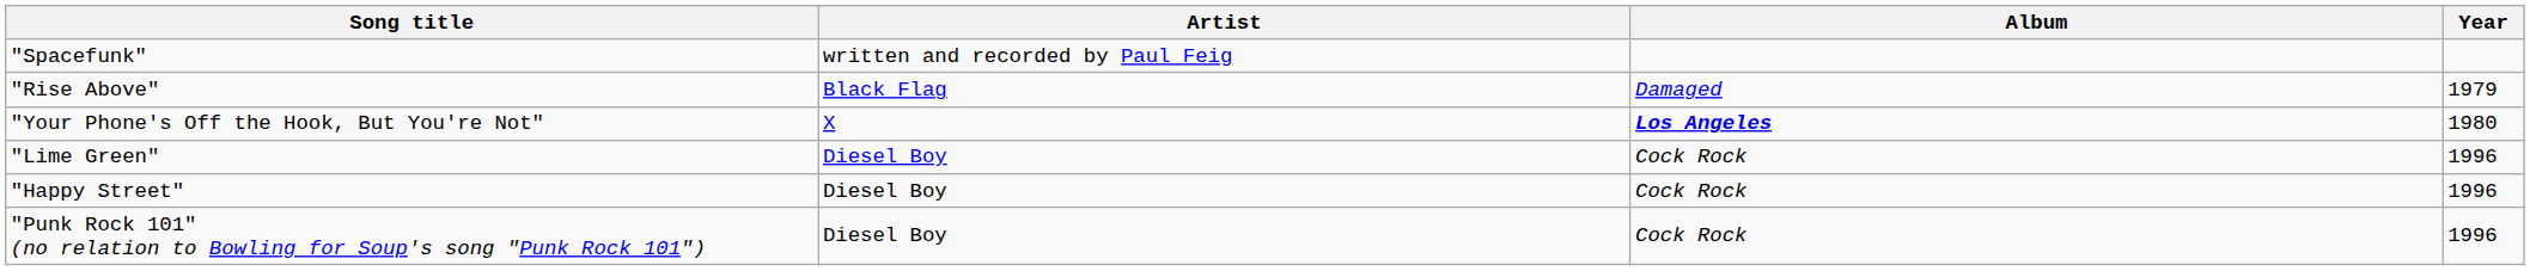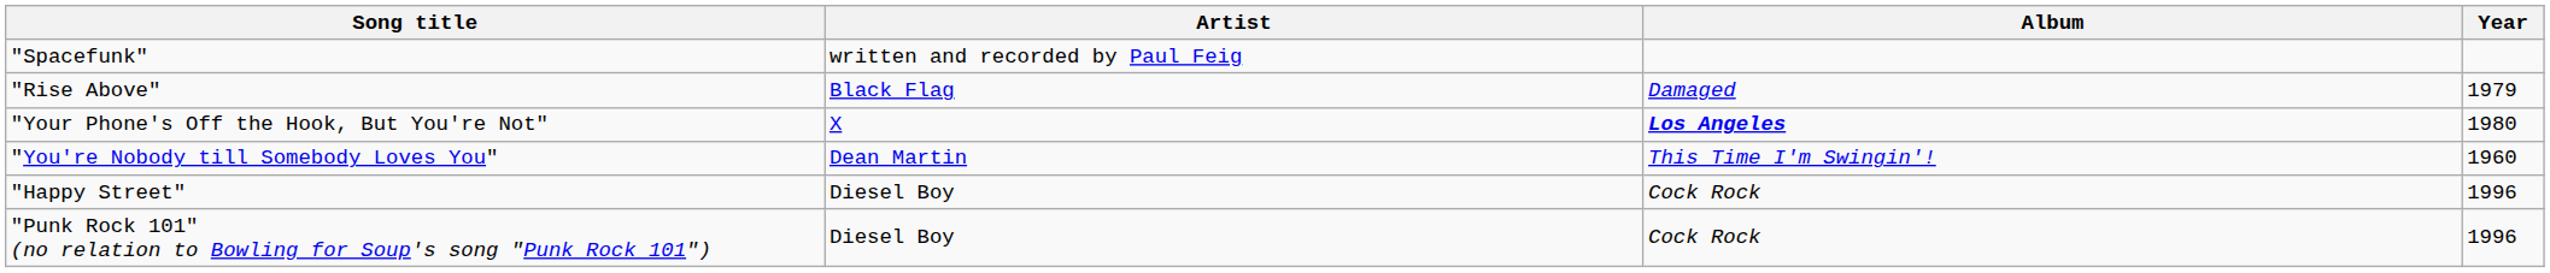 <table class="wikitable" style="width:100%;">
 <tr>
 <th style="width:30%;">Song title</th>
 <th style="width:30%;">Artist</th>
 <th style="width:30%;">Album</th>
 <th style="width:3%;">Year</th>
 </tr>
 <tr>
 <td>"Spacefunk"</td>
 <td>written and recorded by <a href='#'>Paul Feig</a></td>
 <td></td>
 <td></td>
 </tr>
 <tr>
 <td>"Rise Above"</td>
 <td><a href='#'>Black Flag</a></td>
 <td><em><a href='#'>Damaged</a></em></td>
 <td>1979</td>
 </tr>
 <tr>
 <td>"Your Phone's Off the Hook, But You're Not"</td>
 <td><a href='#'>X</a></td>
 <td><strong><em><a href='#'>Los Angeles</a></em></strong></td>
 <td>1980</td>
 </tr>
 <tr>
-<td>"Lime Green"</td>
-<td><a href='#'>Diesel Boy</a></td>
-<td><em>Cock Rock</em></td>
-<td>1996</td>
+<td>"<a href='#'>You're Nobody till Somebody Loves You</a>"</td>
+<td><a href='#'>Dean Martin</a></td>
+<td><em><a href='#'>This Time I'm Swingin'!</a></em></td>
+<td>1960</td>
 </tr>
 <tr>
 <td>"Happy Street"</td>
 <td>Diesel Boy</td>
 <td><em>Cock Rock</em></td>
 <td>1996</td>
 </tr>
 <tr>
 <td>"Punk Rock 101" <br><em>(no relation to <a href='#'>Bowling for Soup</a>'s song "<a href='#'>Punk Rock 101</a>")</em></td>
 <td>Diesel Boy</td>
 <td><em>Cock Rock</em></td>
 <td>1996</td>
 </tr>
 </table>
